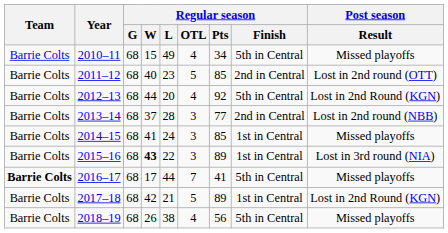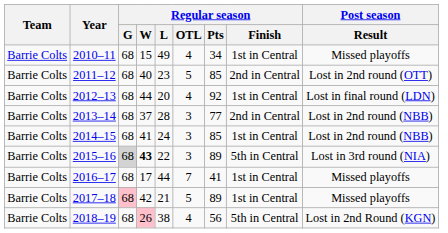 <table class="wikitable" style="font-size: 95%; text-align:center;">
 <tr>
 <th rowspan="2">Team</th>
 <th rowspan="2">Year</th>
 <th colspan="6"><a href='#'>Regular season</a></th>
 <th colspan="1"><a href='#'>Post season</a></th>
 </tr>
 <tr>
 <th>G</th>
 <th>W</th>
 <th>L</th>
 <th>OTL</th>
 <th>Pts</th>
 <th>Finish</th>
 <th>Result</th>
 </tr>
 <tr>
 <td><a href='#'>Barrie Colts</a></td>
 <td><a href='#'>2010–11</a></td>
 <td>68</td>
 <td>15</td>
 <td>49</td>
 <td>4</td>
 <td>34</td>
-<td>5th in Central</td>
+<td>1st in Central</td>
 <td>Missed playoffs</td>
 </tr>
 <tr>
 <td>Barrie Colts</td>
 <td><a href='#'>2011–12</a></td>
 <td>68</td>
 <td>40</td>
 <td>23</td>
 <td>5</td>
 <td>85</td>
 <td>2nd in Central</td>
 <td>Lost in 2nd round (<a href='#'>OTT</a>)</td>
 </tr>
 <tr>
 <td>Barrie Colts</td>
 <td><a href='#'>2012–13</a></td>
 <td>68</td>
 <td>44</td>
 <td>20</td>
 <td>4</td>
 <td>92</td>
-<td>5th in Central</td>
-<td>Lost in 2nd Round (<a href='#'>KGN</a>)</td>
+<td>1st in Central</td>
+<td>Lost in final round (<a href='#'>LDN</a>)</td>
 </tr>
 <tr>
 <td>Barrie Colts</td>
 <td><a href='#'>2013–14</a></td>
 <td>68</td>
 <td>37</td>
 <td>28</td>
 <td>3</td>
 <td>77</td>
 <td>2nd in Central</td>
 <td>Lost in 2nd round (<a href='#'>NBB</a>)</td>
 </tr>
 <tr>
 <td>Barrie Colts</td>
 <td><a href='#'>2014–15</a></td>
 <td>68</td>
 <td>41</td>
 <td>24</td>
 <td>3</td>
 <td>85</td>
 <td>1st in Central</td>
-<td>Missed playoffs</td>
+<td>Lost in 2nd round (<a href='#'>NBB</a>)</td>
 </tr>
 <tr>
 <td>Barrie Colts</td>
 <td><a href='#'>2015–16</a></td>
-<td>68</td>
+<td style="background: lightgrey;">68</td>
 <td><strong>43</strong></td>
 <td>22</td>
 <td>3</td>
 <td>89</td>
-<td>1st in Central</td>
+<td>5th in Central</td>
 <td>Lost in 3rd round (<a href='#'>NIA</a>)</td>
 </tr>
 <tr>
-<td><strong>Barrie Colts</strong></td>
+<td>Barrie Colts</td>
 <td><a href='#'>2016–17</a></td>
 <td>68</td>
 <td>17</td>
 <td>44</td>
 <td>7</td>
 <td>41</td>
-<td>5th in Central</td>
+<td>1st in Central</td>
 <td>Missed playoffs</td>
 </tr>
 <tr>
 <td>Barrie Colts</td>
 <td><a href='#'>2017–18</a></td>
-<td>68</td>
+<td style="background: pink;">68</td>
 <td>42</td>
 <td>21</td>
 <td>5</td>
 <td>89</td>
 <td>1st in Central</td>
-<td>Lost in 2nd Round (<a href='#'>KGN</a>)</td>
+<td>Missed playoffs</td>
 </tr>
 <tr>
 <td>Barrie Colts</td>
 <td><a href='#'>2018–19</a></td>
 <td>68</td>
-<td>26</td>
+<td style="background: pink;">26</td>
 <td>38</td>
 <td>4</td>
 <td>56</td>
 <td>5th in Central</td>
-<td>Missed playoffs</td>
+<td>Lost in 2nd Round (<a href='#'>KGN</a>)</td>
 </tr>
 </table>
